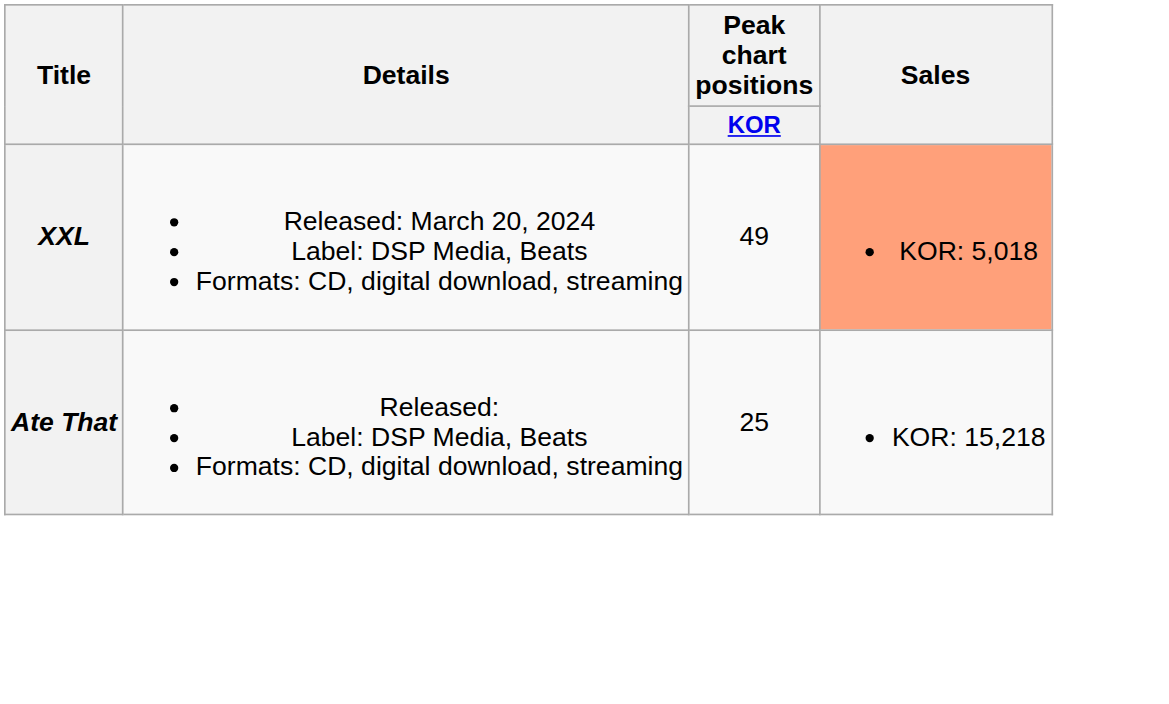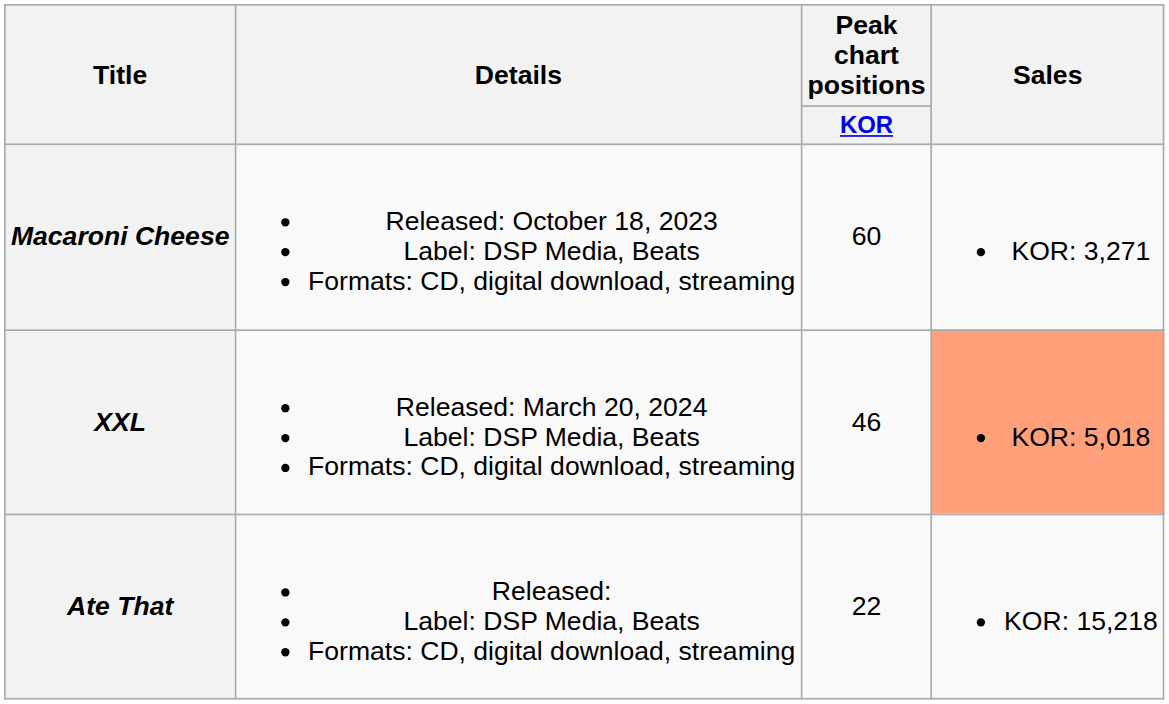 <table class="wikitable plainrowheaders" style="text-align:center">
 <tr>
 <th scope="col" rowspan="2">Title</th>
 <th scope="col" rowspan="2">Details</th>
 <th scope="col" colspan="1">Peak chart positions</th>
 <th scope="col" rowspan="2">Sales</th>
 </tr>
 <tr>
 <th scope="col" style="font-size:90%; width:2.5em"><a href='#'>KOR</a><br></th>
 </tr>
 <tr>
+<th scope="row"><em>Macaroni Cheese</em></th>
+<td><br><ul><li>Released: October 18, 2023</li><li>Label: DSP Media, Beats</li><li>Formats: CD, digital download, streaming</li></ul></td>
+<td>60</td>
+<td><br><ul><li>KOR: 3,271</li></ul></td>
+</tr>
+<tr>
 <th scope="row"><em>XXL</em></th>
 <td><br><ul><li>Released: March 20, 2024</li><li>Label: DSP Media, Beats</li><li>Formats: CD, digital download, streaming</li></ul></td>
-<td>49</td>
+<td>46</td>
 <td style="background: lightsalmon;"><br><ul><li>KOR: 5,018</li></ul></td>
 </tr>
 <tr>
 <th scope="row"><em>Ate That</em></th>
 <td><br><ul><li>Released: </li><li>Label: DSP Media, Beats</li><li>Formats: CD, digital download, streaming</li></ul></td>
-<td>25</td>
+<td>22</td>
 <td><br><ul><li>KOR: 15,218</li></ul></td>
 </tr>
 </table>
